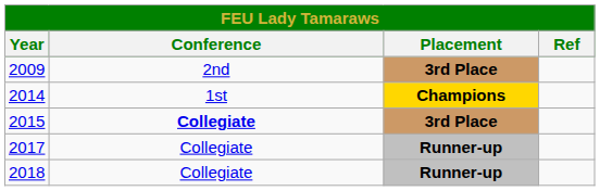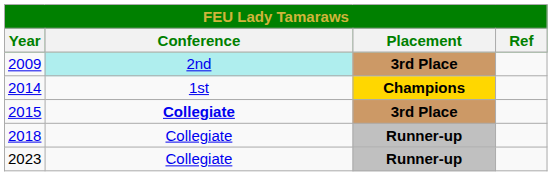 <table class="wikitable sortable" style="font-size:95%; text-align:left;">
 <tr>
 <th colspan="4" style= "background: green; color: #CFB53B; text-align: center"><strong>FEU Lady Tamaraws</strong></th>
 </tr>
 <tr style="background: green; color: green">
 <th style= "align=center; width:1em;">Year</th>
 <th style= "align=center;width:20em;">Conference</th>
 <th style= "align=center; width:9em;">Placement</th>
 <th style= "align=center; width:3em;">Ref</th>
 </tr>
 <tr align=center>
 <td><a href='#'>2009</a></td>
-<td><a href='#'>2nd</a></td>
+<td style="background: paleturquoise;"><a href='#'>2nd</a></td>
 <td style="background:#c96;"><strong>3rd Place</strong></td>
 <td></td>
 </tr>
 <tr align=center>
 <td><a href='#'>2014</a></td>
 <td><a href='#'>1st</a></td>
 <td style="background:gold;"><strong>Champions</strong></td>
 <td></td>
 </tr>
 <tr align=center>
 <td><a href='#'>2015</a></td>
 <td><strong><a href='#'>Collegiate</a></strong></td>
 <td style="background:#c96;"><strong>3rd Place</strong></td>
 <td></td>
 </tr>
 <tr align=center>
-<td><a href='#'>2017</a></td>
+<td><a href='#'>2018</a></td>
 <td><a href='#'>Collegiate</a></td>
 <td style="background:silver;"><strong>Runner-up</strong></td>
 <td></td>
 </tr>
 <tr align=center>
-<td><a href='#'>2018</a></td>
+<td rowspan=1>2023</td>
 <td><a href='#'>Collegiate</a></td>
 <td style="background:silver;"><strong>Runner-up</strong></td>
 <td></td>
 </tr>
 </table>
